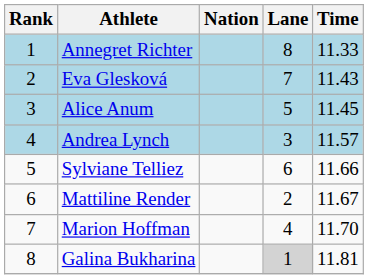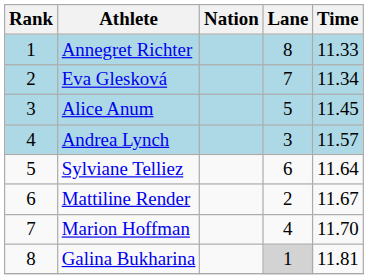 <table class="wikitable sortable" style="text-align:center">
 <tr>
 <th>Rank</th>
 <th>Athlete</th>
 <th>Nation</th>
 <th>Lane</th>
 <th>Time</th>
 </tr>
 <tr bgcolor=lightblue>
 <td>1</td>
 <td align=left><a href='#'>Annegret Richter</a></td>
 <td align=left></td>
 <td>8</td>
 <td>11.33</td>
 </tr>
 <tr bgcolor=lightblue>
 <td>2</td>
 <td align=left><a href='#'>Eva Glesková</a></td>
 <td align=left></td>
 <td>7</td>
-<td>11.43</td>
+<td>11.34</td>
 </tr>
 <tr bgcolor=lightblue>
 <td>3</td>
 <td align=left><a href='#'>Alice Anum</a></td>
 <td align=left></td>
 <td>5</td>
 <td>11.45</td>
 </tr>
 <tr bgcolor=lightblue>
 <td>4</td>
 <td align=left><a href='#'>Andrea Lynch</a></td>
 <td align=left></td>
 <td>3</td>
 <td>11.57</td>
 </tr>
 <tr>
 <td>5</td>
 <td align=left><a href='#'>Sylviane Telliez</a></td>
 <td align=left></td>
 <td>6</td>
-<td>11.66</td>
+<td>11.64</td>
 </tr>
 <tr>
 <td>6</td>
 <td align=left><a href='#'>Mattiline Render</a></td>
 <td align=left></td>
 <td>2</td>
 <td>11.67</td>
 </tr>
 <tr>
 <td>7</td>
 <td align=left><a href='#'>Marion Hoffman</a></td>
 <td align=left></td>
 <td>4</td>
 <td>11.70</td>
 </tr>
 <tr>
 <td>8</td>
 <td align=left><a href='#'>Galina Bukharina</a></td>
 <td align=left></td>
 <td style="background: lightgrey;">1</td>
 <td>11.81</td>
 </tr>
 <tr>
 </tr>
 </table>
